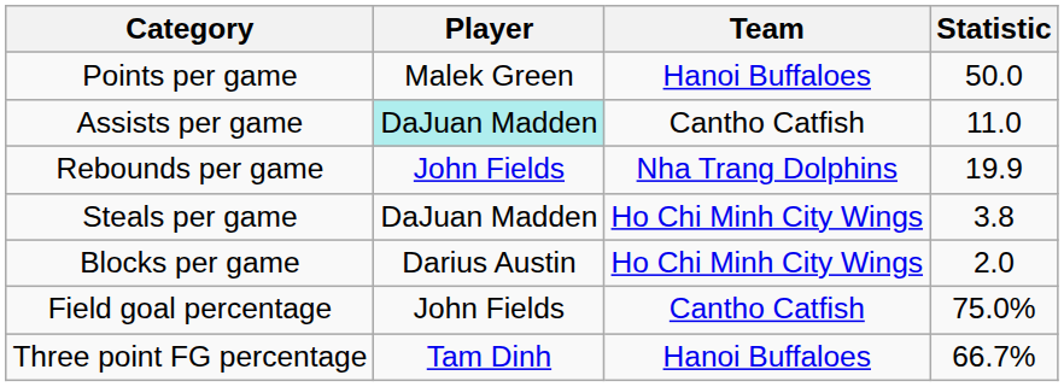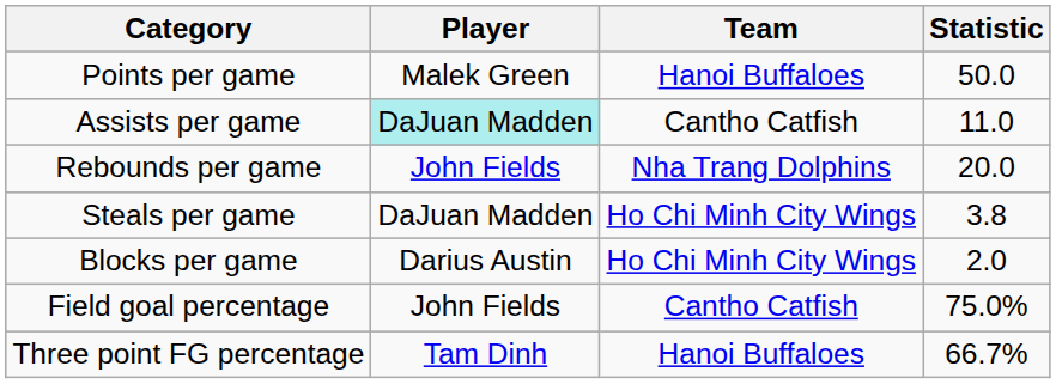 <table class="wikitable" style="text-align:center">
 <tr>
 <th>Category</th>
 <th>Player</th>
 <th>Team</th>
 <th>Statistic</th>
 </tr>
 <tr>
 <td>Points per game</td>
 <td> Malek Green</td>
 <td><a href='#'>Hanoi Buffaloes</a></td>
 <td>50.0</td>
 </tr>
 <tr>
 <td>Assists per game</td>
 <td style="background: paleturquoise;"> DaJuan Madden</td>
 <td>Cantho Catfish</td>
 <td>11.0</td>
 </tr>
 <tr>
 <td>Rebounds per game</td>
 <td> <a href='#'>John Fields</a></td>
 <td><a href='#'>Nha Trang Dolphins</a></td>
-<td>19.9</td>
+<td>20.0</td>
 </tr>
 <tr>
 <td>Steals per game</td>
 <td> DaJuan Madden</td>
 <td><a href='#'>Ho Chi Minh City Wings</a></td>
 <td>3.8</td>
 </tr>
 <tr>
 <td>Blocks per game</td>
 <td> Darius Austin</td>
 <td><a href='#'>Ho Chi Minh City Wings</a></td>
 <td>2.0</td>
 </tr>
 <tr>
 <td>Field goal percentage</td>
 <td> John Fields</td>
 <td><a href='#'>Cantho Catfish</a></td>
 <td>75.0%</td>
 </tr>
 <tr>
 <td>Three point FG percentage</td>
 <td> <a href='#'>Tam Dinh</a></td>
 <td><a href='#'>Hanoi Buffaloes</a></td>
 <td>66.7%</td>
 </tr>
 </table>
